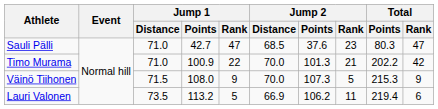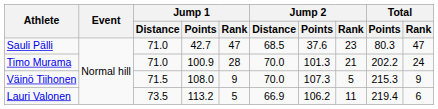 <table class="wikitable" style="font-size:90%">
 <tr>
 <th rowspan="2">Athlete</th>
 <th rowspan="2">Event</th>
 <th colspan="3">Jump 1</th>
 <th colspan="3">Jump 2</th>
 <th colspan="2">Total</th>
 </tr>
 <tr>
 <th>Distance</th>
 <th>Points</th>
 <th>Rank</th>
 <th>Distance</th>
 <th>Points</th>
 <th>Rank</th>
 <th>Points</th>
 <th>Rank</th>
 </tr>
 <tr>
 <td><a href='#'>Sauli Pälli</a></td>
 <td rowspan="4">Normal hill</td>
 <td align="center">71.0</td>
 <td align="center">42.7</td>
 <td align="center">47</td>
 <td align="center">68.5</td>
 <td align="center">37.6</td>
 <td align="center">23</td>
 <td align="center">80.3</td>
 <td align="center">47</td>
 </tr>
 <tr>
 <td><a href='#'>Timo Murama</a></td>
 <td align="center">71.0</td>
 <td align="center">100.9</td>
-<td align="center">22</td>
+<td align="center">28</td>
 <td align="center">70.0</td>
 <td align="center">101.3</td>
 <td align="center">21</td>
 <td align="center">202.2</td>
-<td align="center">42</td>
+<td align="center">24</td>
 </tr>
 <tr>
 <td><a href='#'>Väinö Tiihonen</a></td>
 <td align="center">71.5</td>
 <td align="center">108.0</td>
 <td align="center">9</td>
 <td align="center">70.0</td>
 <td align="center">107.3</td>
 <td align="center">5</td>
 <td align="center">215.3</td>
 <td align="center">9</td>
 </tr>
 <tr>
 <td><a href='#'>Lauri Valonen</a></td>
 <td align="center">73.5</td>
 <td align="center">113.2</td>
 <td align="center">5</td>
 <td align="center">66.9</td>
 <td align="center">106.2</td>
 <td align="center">11</td>
 <td align="center">219.4</td>
 <td align="center">6</td>
 </tr>
 </table>
